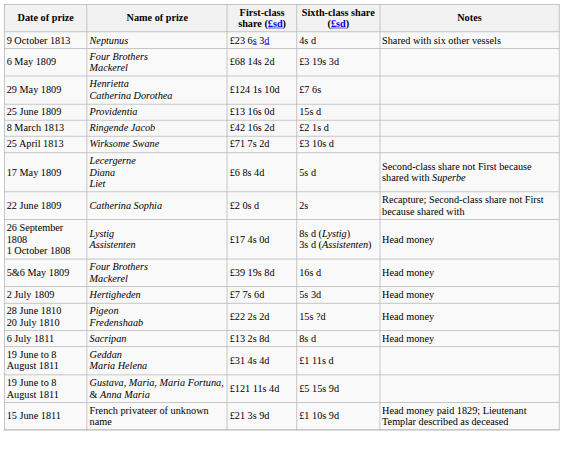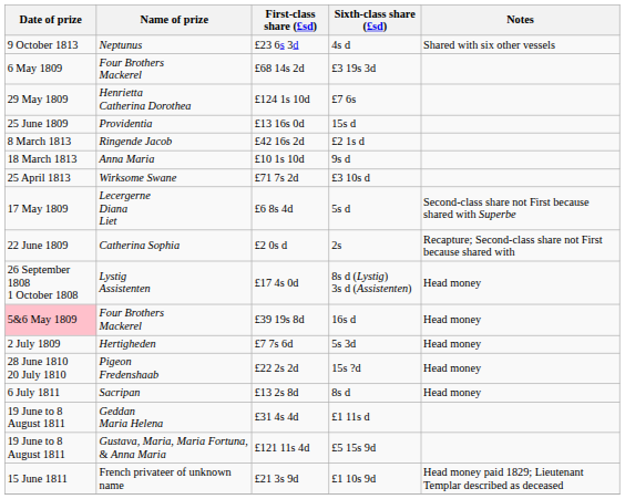 <table class="sortable wikitable">
 <tr>
 <th>Date of prize</th>
 <th>Name of prize</th>
 <th>First-class share (<a href='#'>£sd</a>)</th>
 <th>Sixth-class share (<a href='#'>£sd</a>)</th>
 <th>Notes</th>
 </tr>
 <tr>
 <td>9 October 1813</td>
 <td><em>Neptunus</em></td>
 <td>£23 6<a href='#'>s</a> 3<a href='#'>d</a></td>
 <td>4s d</td>
 <td>Shared with six other vessels</td>
 </tr>
 <tr>
 <td>6 May 1809</td>
 <td><em>Four Brothers</em><br><em>Mackerel</em></td>
 <td>£68 14s 2d</td>
 <td>£3 19s 3d</td>
 <td></td>
 </tr>
 <tr>
 <td>29 May 1809</td>
 <td><em>Henrietta</em><br><em>Catherina Dorothea</em></td>
 <td>£124 1s 10d</td>
 <td>£7 6s </td>
 <td></td>
 </tr>
 <tr>
 <td>25 June 1809</td>
 <td><em>Providentia</em></td>
 <td>£13 16s 0d</td>
 <td>15s d</td>
 <td></td>
 </tr>
 <tr>
 <td>8 March 1813</td>
 <td><em>Ringende Jacob</em></td>
 <td>£42 16s 2d</td>
 <td>£2 1s d</td>
 <td></td>
 </tr>
 <tr>
+<td>18 March 1813</td>
+<td><em>Anna Maria</em></td>
+<td>£10 1s 10d</td>
+<td>9s d</td>
+<td></td>
+</tr>
+<tr>
 <td>25 April 1813</td>
 <td><em>Wirksome Swane</em></td>
 <td>£71 7s 2d</td>
 <td>£3 10s d</td>
 <td></td>
 </tr>
 <tr>
 <td>17 May 1809</td>
 <td><em>Lecergerne</em><br><em>Diana</em><br><em>Liet</em></td>
 <td>£6 8s 4d</td>
 <td>5s d</td>
 <td>Second-class share not First because shared with <em>Superbe</em></td>
 </tr>
 <tr>
 <td>22 June 1809</td>
 <td><em>Catherina Sophia</em></td>
 <td>£2 0s d</td>
 <td>2s</td>
 <td>Recapture; Second-class share not First because shared with </td>
 </tr>
 <tr>
 <td>26 September 1808<br>1 October 1808</td>
 <td><em>Lystig</em><br><em>Assistenten</em></td>
 <td>£17 4s 0d</td>
 <td>8s d (<em>Lystig</em>)<br>3s d (<em>Assistenten</em>)</td>
 <td>Head money</td>
 </tr>
 <tr>
-<td>5&6 May 1809</td>
+<td style="background: pink;">5&6 May 1809</td>
 <td><em>Four Brothers</em><br><em>Mackerel</em></td>
 <td>£39 19s 8d</td>
 <td>16s d</td>
 <td>Head money</td>
 </tr>
 <tr>
 <td>2 July 1809</td>
 <td><em>Hertigheden</em></td>
 <td>£7 7s 6d</td>
 <td>5s 3d</td>
 <td>Head money</td>
 </tr>
 <tr>
 <td>28 June 1810<br>20 July 1810</td>
 <td><em>Pigeon</em><br><em>Fredenshaab</em></td>
 <td>£22 2s 2d</td>
 <td>15s ?d</td>
 <td>Head money</td>
 </tr>
 <tr>
 <td>6 July 1811</td>
 <td><em>Sacripan</em></td>
 <td>£13 2s 8d</td>
 <td>8s d</td>
 <td>Head money</td>
 </tr>
 <tr>
 <td>19 June to 8 August 1811</td>
 <td><em>Geddan</em><br><em>Maria Helena</em></td>
 <td>£31 4s 4d</td>
 <td>£1 11s d</td>
 <td></td>
 </tr>
 <tr>
 <td>19 June to 8 August 1811</td>
 <td><em>Gustava</em>, <em>Maria</em>, <em>Maria Fortuna</em>, & <em>Anna Maria</em></td>
 <td>£121 11s 4d</td>
 <td>£5 15s 9d</td>
 <td></td>
 </tr>
 <tr>
 <td>15 June 1811</td>
 <td>French privateer of unknown name</td>
 <td>£21 3s 9d</td>
 <td>£1 10s 9d</td>
 <td>Head money paid 1829; Lieutenant Templar described as deceased</td>
 </tr>
 <tr>
 </tr>
 </table>
